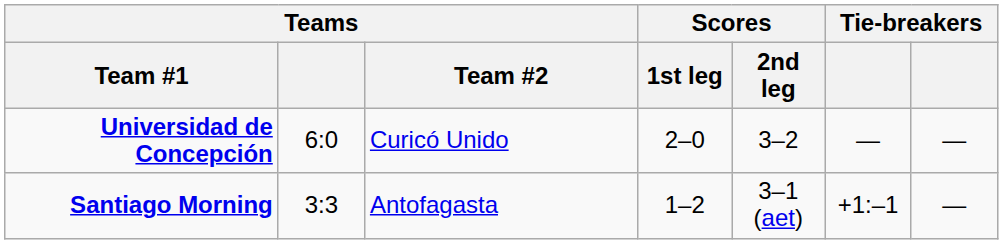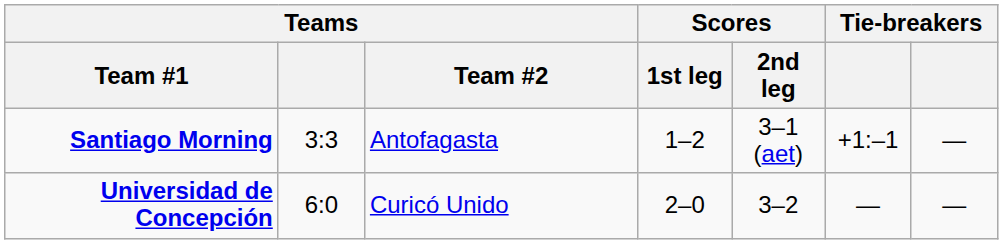 <table class="wikitable" style="text-align:center;">
 <tr>
 <th colspan=3>Teams</th>
 <th colspan=2>Scores</th>
 <th colspan=2>Tie-breakers</th>
 </tr>
 <tr>
 <th width="175">Team #1</th>
 <th width="50"></th>
 <th width="175">Team #2</th>
 <th width="55">1st leg</th>
 <th width="55">2nd leg</th>
 <th width="50"></th>
 <th width="50"></th>
 </tr>
 <tr>
+<td align=right><strong><a href='#'>Santiago Morning</a></strong></td>
+<td>3:3</td>
+<td align=left><a href='#'>Antofagasta</a></td>
+<td>1–2</td>
+<td>3–1 (<a href='#'>aet</a>)</td>
+<td>+1:–1</td>
+<td>—</td>
+</tr>
+<tr>
 <td align=right><strong><a href='#'>Universidad de Concepción</a></strong></td>
 <td>6:0</td>
 <td align=left><a href='#'>Curicó Unido</a></td>
 <td>2–0</td>
 <td>3–2</td>
 <td>—</td>
 <td>—</td>
 </tr>
-<tr>
-<td align=right><strong><a href='#'>Santiago Morning</a></strong></td>
-<td>3:3</td>
-<td align=left><a href='#'>Antofagasta</a></td>
-<td>1–2</td>
-<td>3–1 (<a href='#'>aet</a>)</td>
-<td>+1:–1</td>
-<td>—</td>
-</tr>
 </table>
